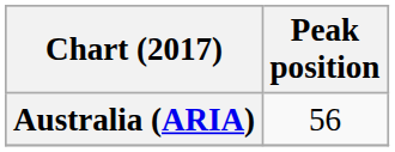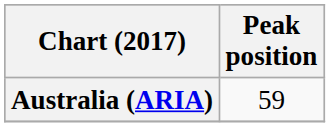 <table class="wikitable sortable plainrowheaders" style="text-align:center">
 <tr>
 <th scope="col">Chart (2017)</th>
 <th scope="col">Peak<br>position</th>
 </tr>
 <tr>
 <th scope="row">Australia (<a href='#'>ARIA</a>)</th>
-<td>56</td>
+<td>59</td>
 </tr>
 <tr>
 </tr>
 </table>
